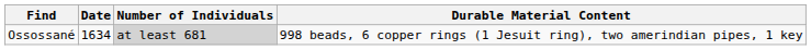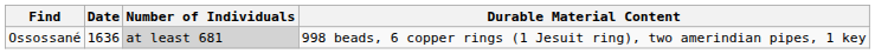 <table class="wikitable">
 <tr>
 <th>Find</th>
 <th>Date</th>
 <th>Number of Individuals</th>
 <th>Durable Material Content</th>
 </tr>
 <tr>
 <td>Ossossané</td>
-<td>1634</td>
+<td>1636</td>
 <td style="background: lightgrey;">at least 681</td>
 <td>998 beads, 6 copper rings (1 Jesuit ring), two amerindian pipes, 1 key</td>
 </tr>
 </table>
